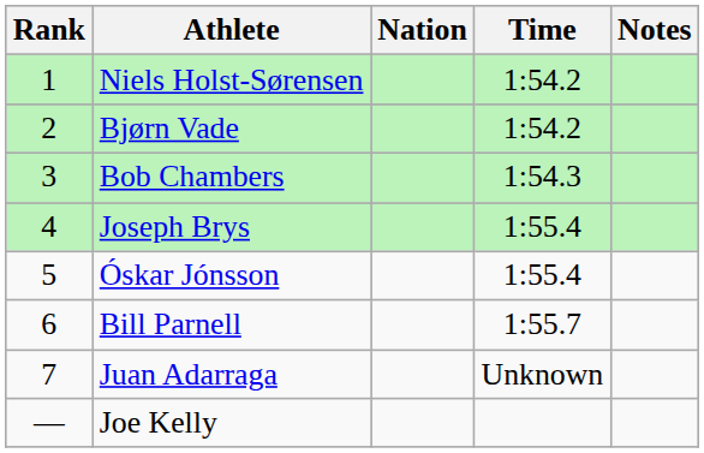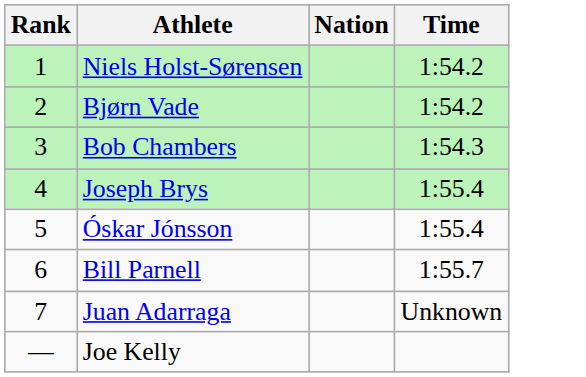 <table class="wikitable sortable" style="text-align:center">
 <tr>
 <th>Rank</th>
 <th>Athlete</th>
 <th>Nation</th>
 <th>Time</th>
-<th>Notes</th>
 </tr>
 <tr bgcolor=bbf3bb>
 <td>1</td>
 <td align=left><a href='#'>Niels Holst-Sørensen</a></td>
 <td align=left></td>
 <td>1:54.2</td>
-<td></td>
 </tr>
 <tr bgcolor=bbf3bb>
 <td>2</td>
 <td align=left><a href='#'>Bjørn Vade</a></td>
 <td align=left></td>
 <td>1:54.2</td>
-<td></td>
 </tr>
 <tr bgcolor=bbf3bb>
 <td>3</td>
 <td align=left><a href='#'>Bob Chambers</a></td>
 <td align=left></td>
 <td>1:54.3</td>
-<td></td>
 </tr>
 <tr bgcolor=bbf3bb>
 <td>4</td>
 <td align=left><a href='#'>Joseph Brys</a></td>
 <td align=left></td>
 <td>1:55.4</td>
-<td></td>
 </tr>
 <tr>
 <td>5</td>
 <td align=left><a href='#'>Óskar Jónsson</a></td>
 <td align=left></td>
 <td>1:55.4</td>
-<td></td>
 </tr>
 <tr>
 <td>6</td>
 <td align=left><a href='#'>Bill Parnell</a></td>
 <td align=left></td>
 <td>1:55.7</td>
-<td></td>
 </tr>
 <tr>
 <td>7</td>
 <td align=left><a href='#'>Juan Adarraga</a></td>
 <td align=left></td>
 <td data-sort-value=2:00.0>Unknown</td>
-<td></td>
 </tr>
 <tr>
 <td data-sort-value=8>—</td>
 <td align=left>Joe Kelly</td>
 <td align=left></td>
 <td></td>
-<td></td>
 </tr>
 </table>
